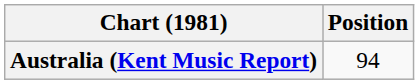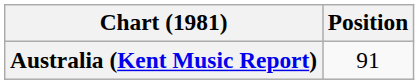 <table class="wikitable sortable plainrowheaders" style="text-align:center">
 <tr>
 <th>Chart (1981)</th>
 <th>Position</th>
 </tr>
 <tr>
 <th scope="row">Australia (<a href='#'>Kent Music Report</a>)</th>
-<td>94</td>
+<td>91</td>
 </tr>
 </table>
